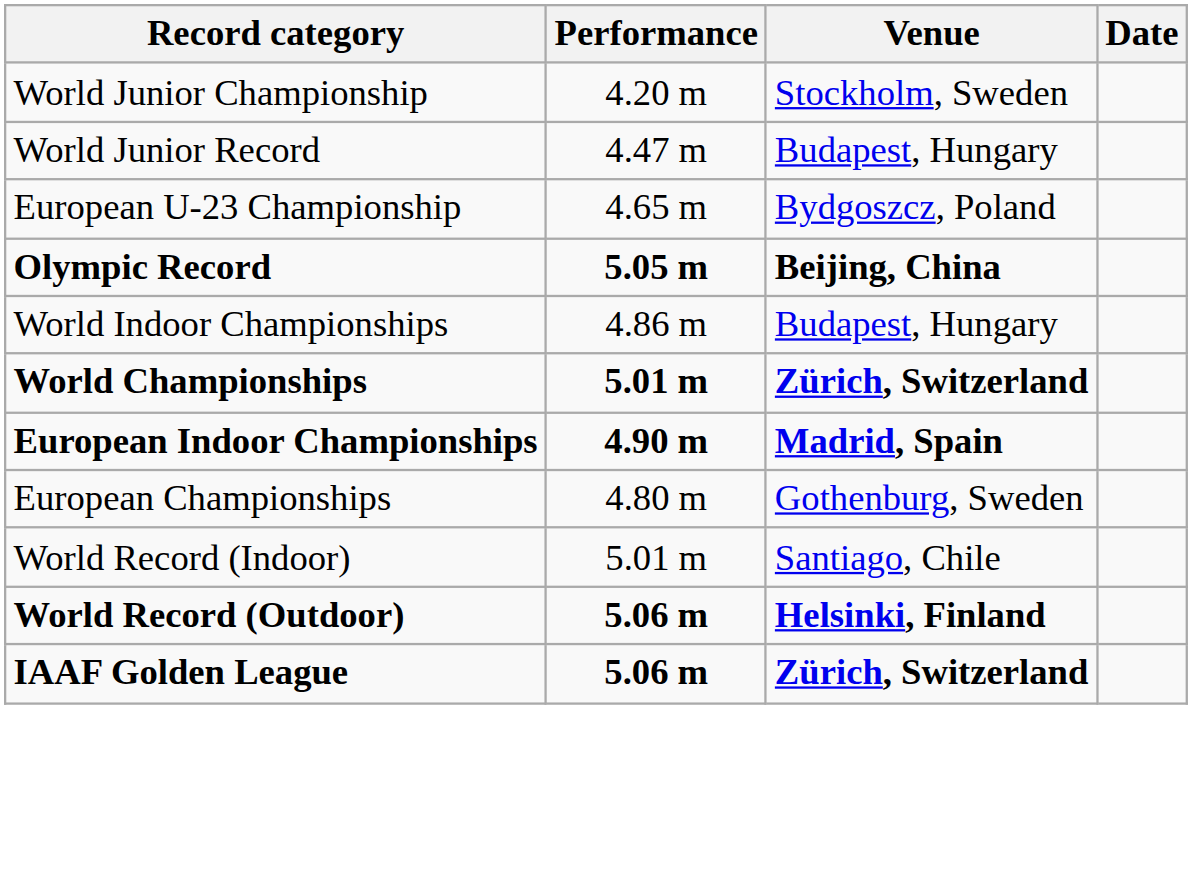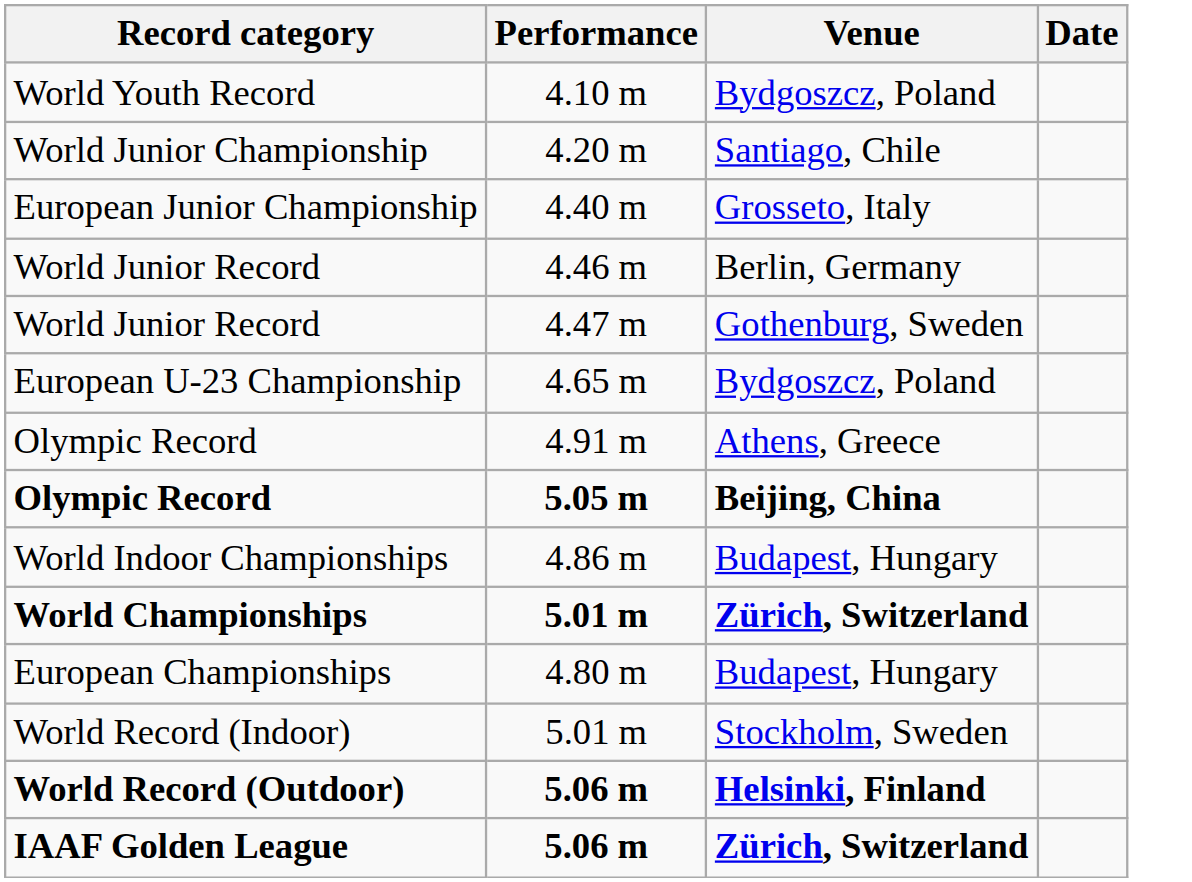 <table class="wikitable">
 <tr>
 <th>Record category</th>
 <th>Performance</th>
 <th>Venue</th>
 <th>Date</th>
 </tr>
 <tr>
+<td>World Youth Record</td>
+<td style="text-align:center;">4.10 m</td>
+<td><a href='#'>Bydgoszcz</a>, Poland</td>
+<td></td>
+</tr>
+<tr>
 <td>World Junior Championship</td>
 <td style="text-align:center;">4.20 m</td>
-<td><a href='#'>Stockholm</a>, Sweden</td>
+<td><a href='#'>Santiago</a>, Chile</td>
+<td></td>
+</tr>
+<tr>
+<td>European Junior Championship</td>
+<td style="text-align:center;">4.40 m</td>
+<td><a href='#'>Grosseto</a>, Italy</td>
+<td></td>
+</tr>
+<tr>
+<td>World Junior Record</td>
+<td style="text-align:center;">4.46 m</td>
+<td>Berlin, Germany</td>
 <td></td>
 </tr>
 <tr>
 <td>World Junior Record</td>
 <td style="text-align:center;">4.47 m</td>
-<td><a href='#'>Budapest</a>, Hungary</td>
+<td><a href='#'>Gothenburg</a>, Sweden</td>
 <td></td>
 </tr>
 <tr>
 <td>European U-23 Championship</td>
 <td style="text-align:center;">4.65 m</td>
 <td><a href='#'>Bydgoszcz</a>, Poland</td>
+<td></td>
+</tr>
+<tr>
+<td>Olympic Record</td>
+<td style="text-align:center;">4.91 m</td>
+<td><a href='#'>Athens</a>, Greece</td>
 <td></td>
 </tr>
 <tr>
 <td><strong>Olympic Record</strong></td>
 <td style="text-align:center;"><strong>5.05 m</strong></td>
 <td><strong>Beijing, China</strong></td>
 <td><strong></strong></td>
 </tr>
 <tr>
 <td>World Indoor Championships</td>
 <td style="text-align:center;">4.86 m</td>
 <td><a href='#'>Budapest</a>, Hungary</td>
 <td></td>
 </tr>
 <tr>
 <td><strong>World Championships</strong></td>
 <td style="text-align:center;"><strong>5.01 m</strong></td>
 <td><strong><a href='#'>Zürich</a>, Switzerland</strong></td>
 <td><strong></strong></td>
 </tr>
 <tr>
-<td><strong>European Indoor Championships</strong></td>
-<td style="text-align:center;"><strong>4.90 m</strong></td>
-<td><strong><a href='#'>Madrid</a>, Spain</strong></td>
-<td><strong></strong></td>
-</tr>
-<tr>
 <td>European Championships</td>
 <td style="text-align:center;">4.80 m</td>
-<td><a href='#'>Gothenburg</a>, Sweden</td>
+<td><a href='#'>Budapest</a>, Hungary</td>
 <td></td>
 </tr>
 <tr>
 <td>World Record (Indoor)</td>
 <td style="text-align:center;">5.01 m</td>
-<td><a href='#'>Santiago</a>, Chile</td>
+<td><a href='#'>Stockholm</a>, Sweden</td>
 <td></td>
 </tr>
 <tr>
 <td><strong>World Record (Outdoor)</strong></td>
 <td style="text-align:center;"><strong>5.06 m</strong></td>
 <td><strong><a href='#'>Helsinki</a>, Finland</strong></td>
 <td><strong></strong></td>
 </tr>
 <tr>
 <td><strong>IAAF Golden League</strong></td>
 <td style="text-align:center;"><strong>5.06 m</strong></td>
 <td><strong><a href='#'>Zürich</a>, Switzerland</strong></td>
 <td><strong></strong></td>
 </tr>
 </table>
